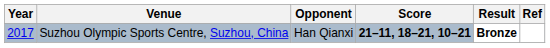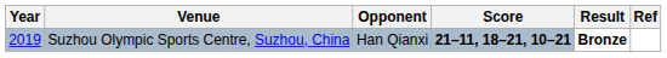 <table class="sortable wikitable" style="font-size: 90%;">
 <tr>
 <th>Year</th>
 <th>Venue</th>
 <th>Opponent</th>
 <th>Score</th>
 <th>Result</th>
 <th>Ref</th>
 </tr>
 <tr style="background:#AABBCC">
-<td align="center"><a href='#'>2017</a></td>
+<td align="center"><a href='#'>2019</a></td>
 <td align="left">Suzhou Olympic Sports Centre, <a href='#'>Suzhou, China</a></td>
 <td align="left"> Han Qianxi</td>
 <td align="left"><strong>21–11, 18–21, 10–21</strong></td>
 <td style="text-align:left; background:white"> <strong>Bronze</strong></td>
 <td style="text-align:center; background:white"></td>
 </tr>
 </table>
